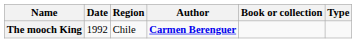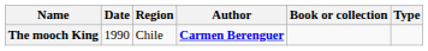 <table class="wikitable sortable">
 <tr>
 <th>Name</th>
 <th>Date</th>
 <th>Region</th>
 <th>Author</th>
 <th>Book or collection</th>
 <th>Type</th>
 </tr>
 <tr>
 <th>The mooch King</th>
-<td>1992</td>
+<td>1990</td>
 <td>Chile</td>
 <td><strong><a href='#'>Carmen Berenguer</a></strong></td>
 <td></td>
 <td></td>
 </tr>
 </table>
